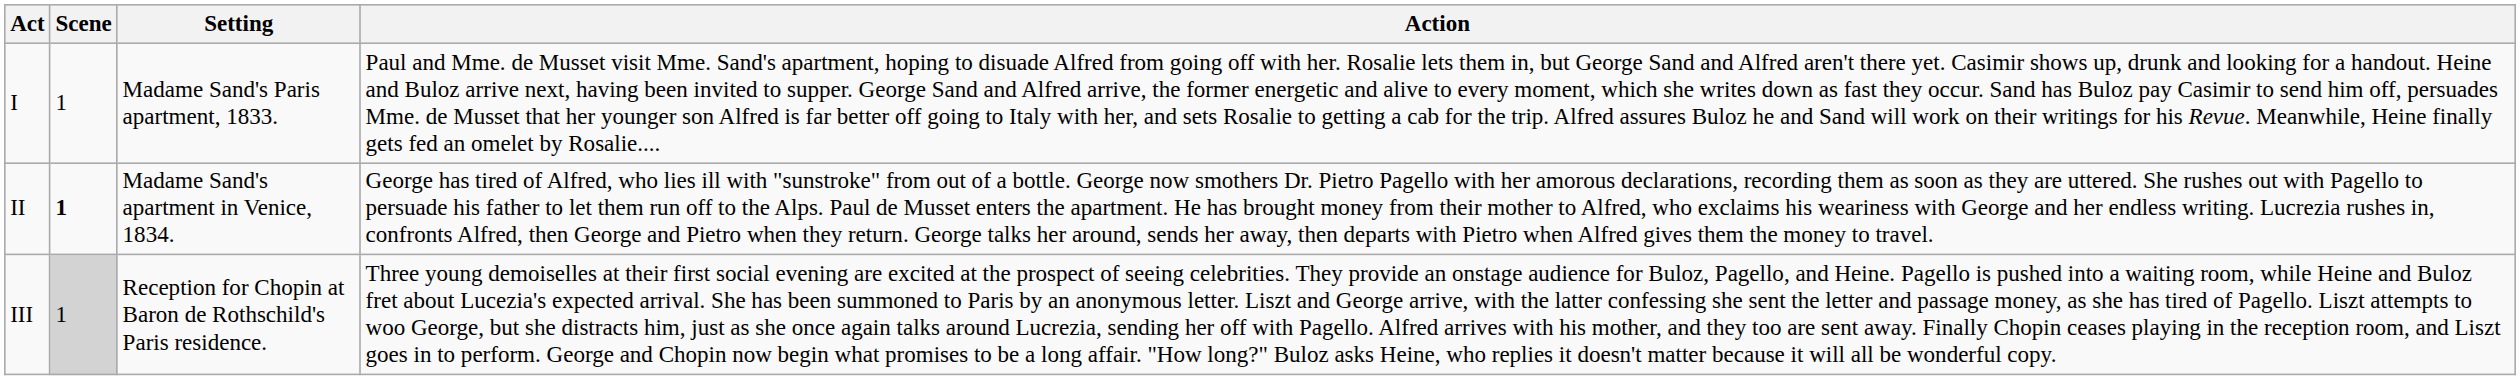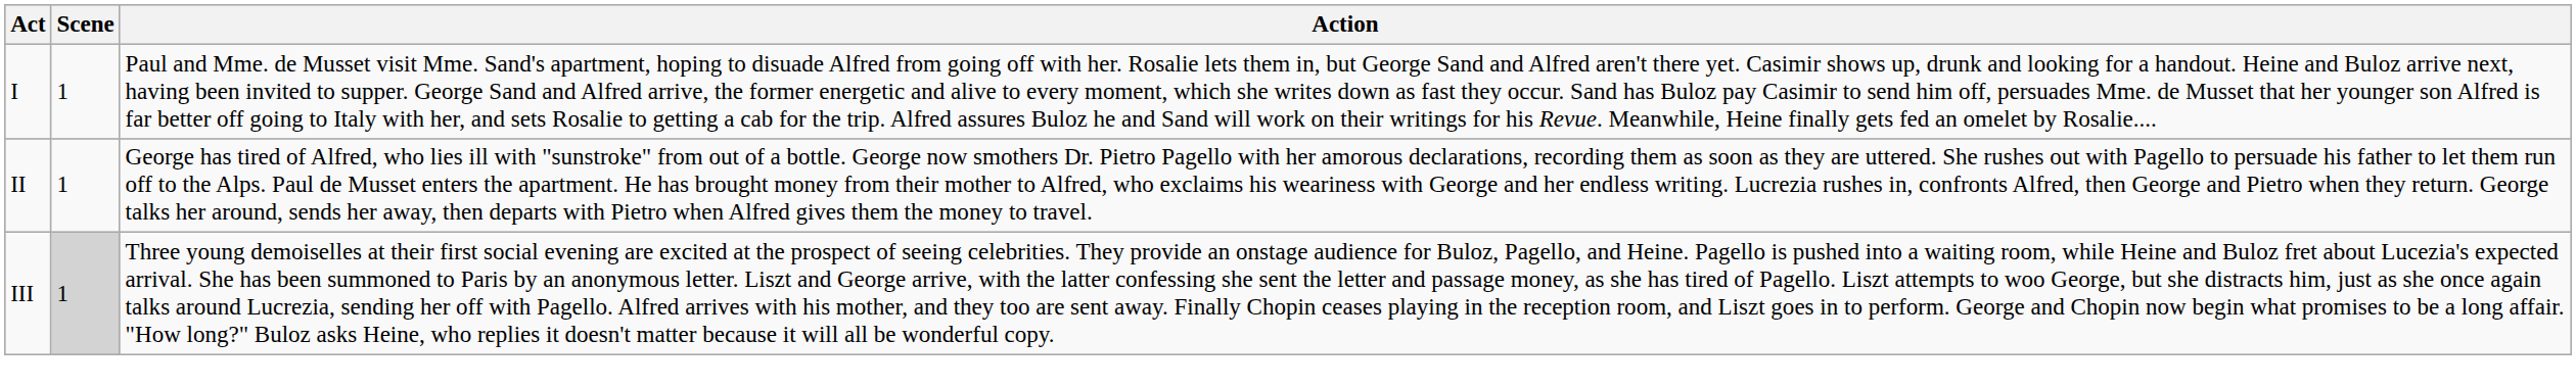 <table class="wikitable plainrowheaders" style="font-size: 90%">
 <tr>
 <th scope="col">Act</th>
 <th scope="col">Scene</th>
-<th scope="col">Setting</th>
 <th scope="col">Action</th>
 </tr>
 <tr>
 <td>I</td>
 <td>1</td>
-<td>Madame Sand's Paris apartment, 1833.</td>
 <td>Paul and Mme. de Musset visit Mme. Sand's apartment, hoping to disuade Alfred from going off with her. Rosalie lets them in, but George Sand and Alfred aren't there yet. Casimir shows up, drunk and looking for a handout. Heine and Buloz arrive next, having been invited to supper. George Sand and Alfred arrive, the former energetic and alive to every moment, which she writes down as fast they occur. Sand has Buloz pay Casimir to send him off, persuades Mme. de Musset that her younger son Alfred is far better off going to Italy with her, and sets Rosalie to getting a cab for the trip. Alfred assures Buloz he and Sand will work on their writings for his <em>Revue</em>. Meanwhile, Heine finally gets fed an omelet by Rosalie....</td>
 </tr>
 <tr>
 <td>II</td>
-<td><strong>1</strong></td>
-<td>Madame Sand's apartment in Venice, 1834.</td>
+<td>1</td>
 <td>George has tired of Alfred, who lies ill with "sunstroke" from out of a bottle. George now smothers Dr. Pietro Pagello with her amorous declarations, recording them as soon as they are uttered. She rushes out with Pagello to persuade his father to let them run off to the Alps. Paul de Musset enters the apartment. He has brought money from their mother to Alfred, who exclaims his weariness with George and her endless writing. Lucrezia rushes in, confronts Alfred, then George and Pietro when they return. George talks her around, sends her away, then departs with Pietro when Alfred gives them the money to travel.</td>
 </tr>
 <tr>
 <td>III</td>
 <td style="background: lightgrey;">1</td>
-<td>Reception for Chopin at Baron de Rothschild's Paris residence.</td>
 <td>Three young demoiselles at their first social evening are excited at the prospect of seeing celebrities. They provide an onstage audience for Buloz, Pagello, and Heine. Pagello is pushed into a waiting room, while Heine and Buloz fret about Lucezia's expected arrival. She has been summoned to Paris by an anonymous letter. Liszt and George arrive, with the latter confessing she sent the letter and passage money, as she has tired of Pagello. Liszt attempts to woo George, but she distracts him, just as she once again talks around  Lucrezia, sending her off with Pagello. Alfred arrives with his mother, and they too are sent away. Finally Chopin ceases playing in the reception room, and Liszt goes in to perform. George and Chopin now begin what promises to be a long affair. "How long?" Buloz asks Heine, who replies it doesn't matter because it will all be wonderful copy.</td>
 </tr>
 </table>
